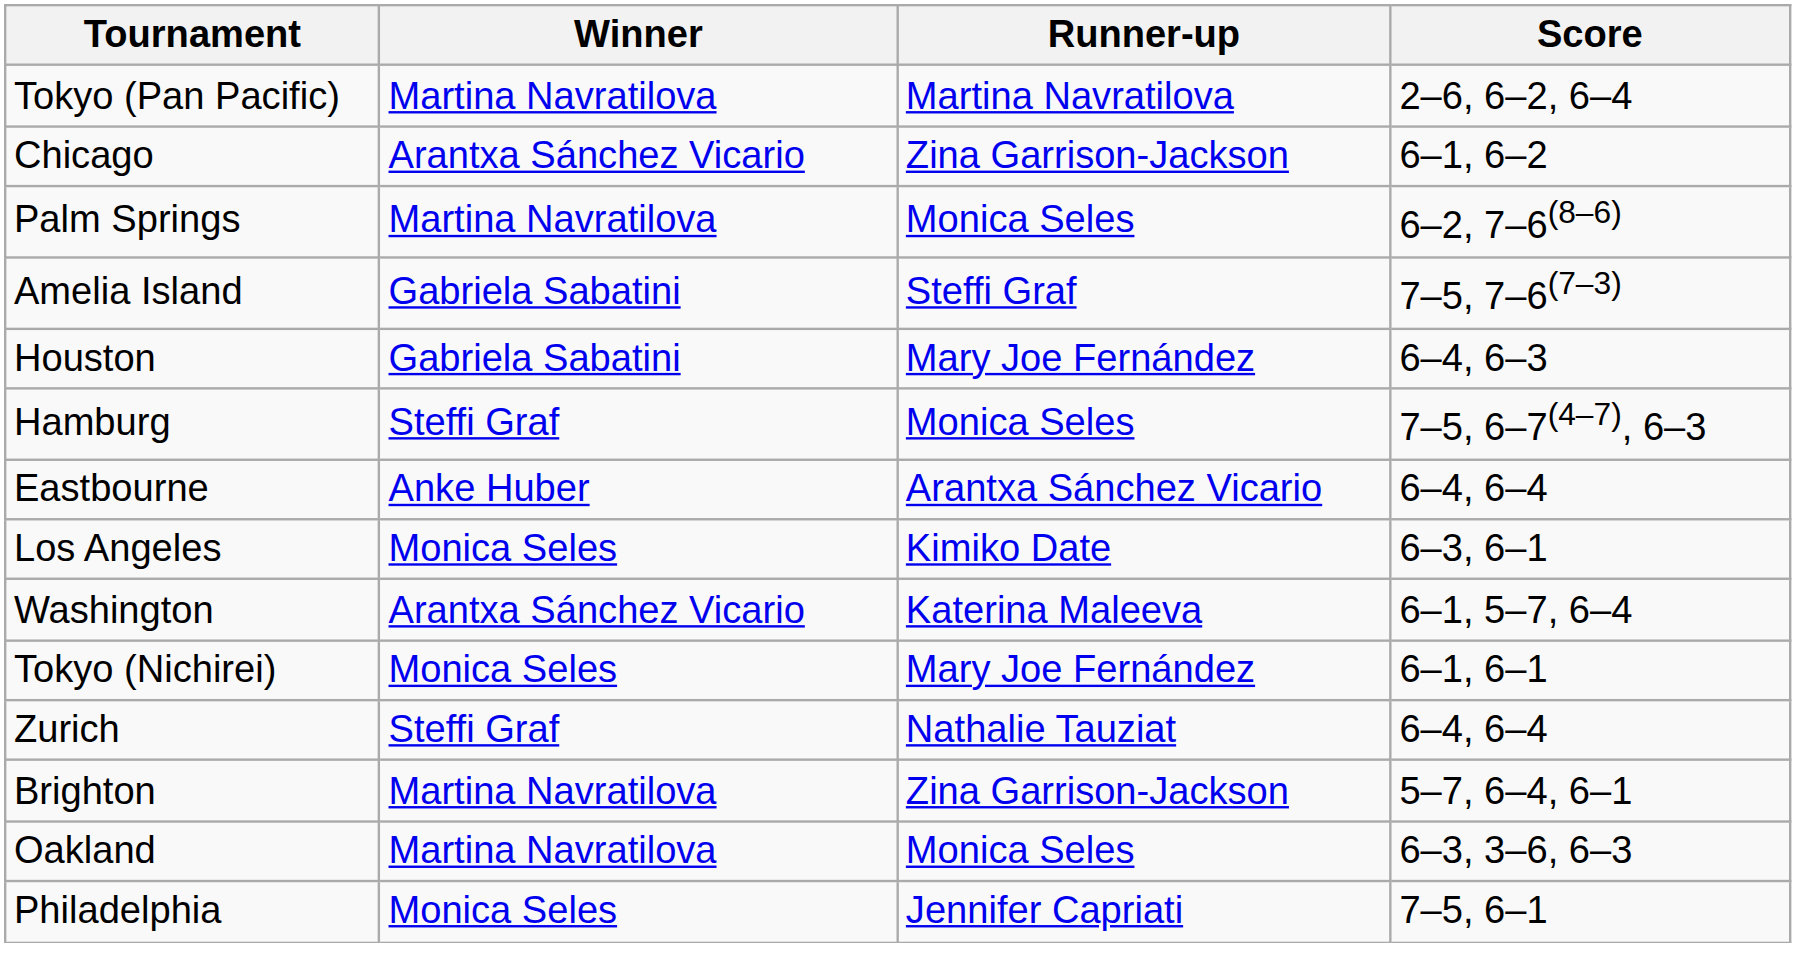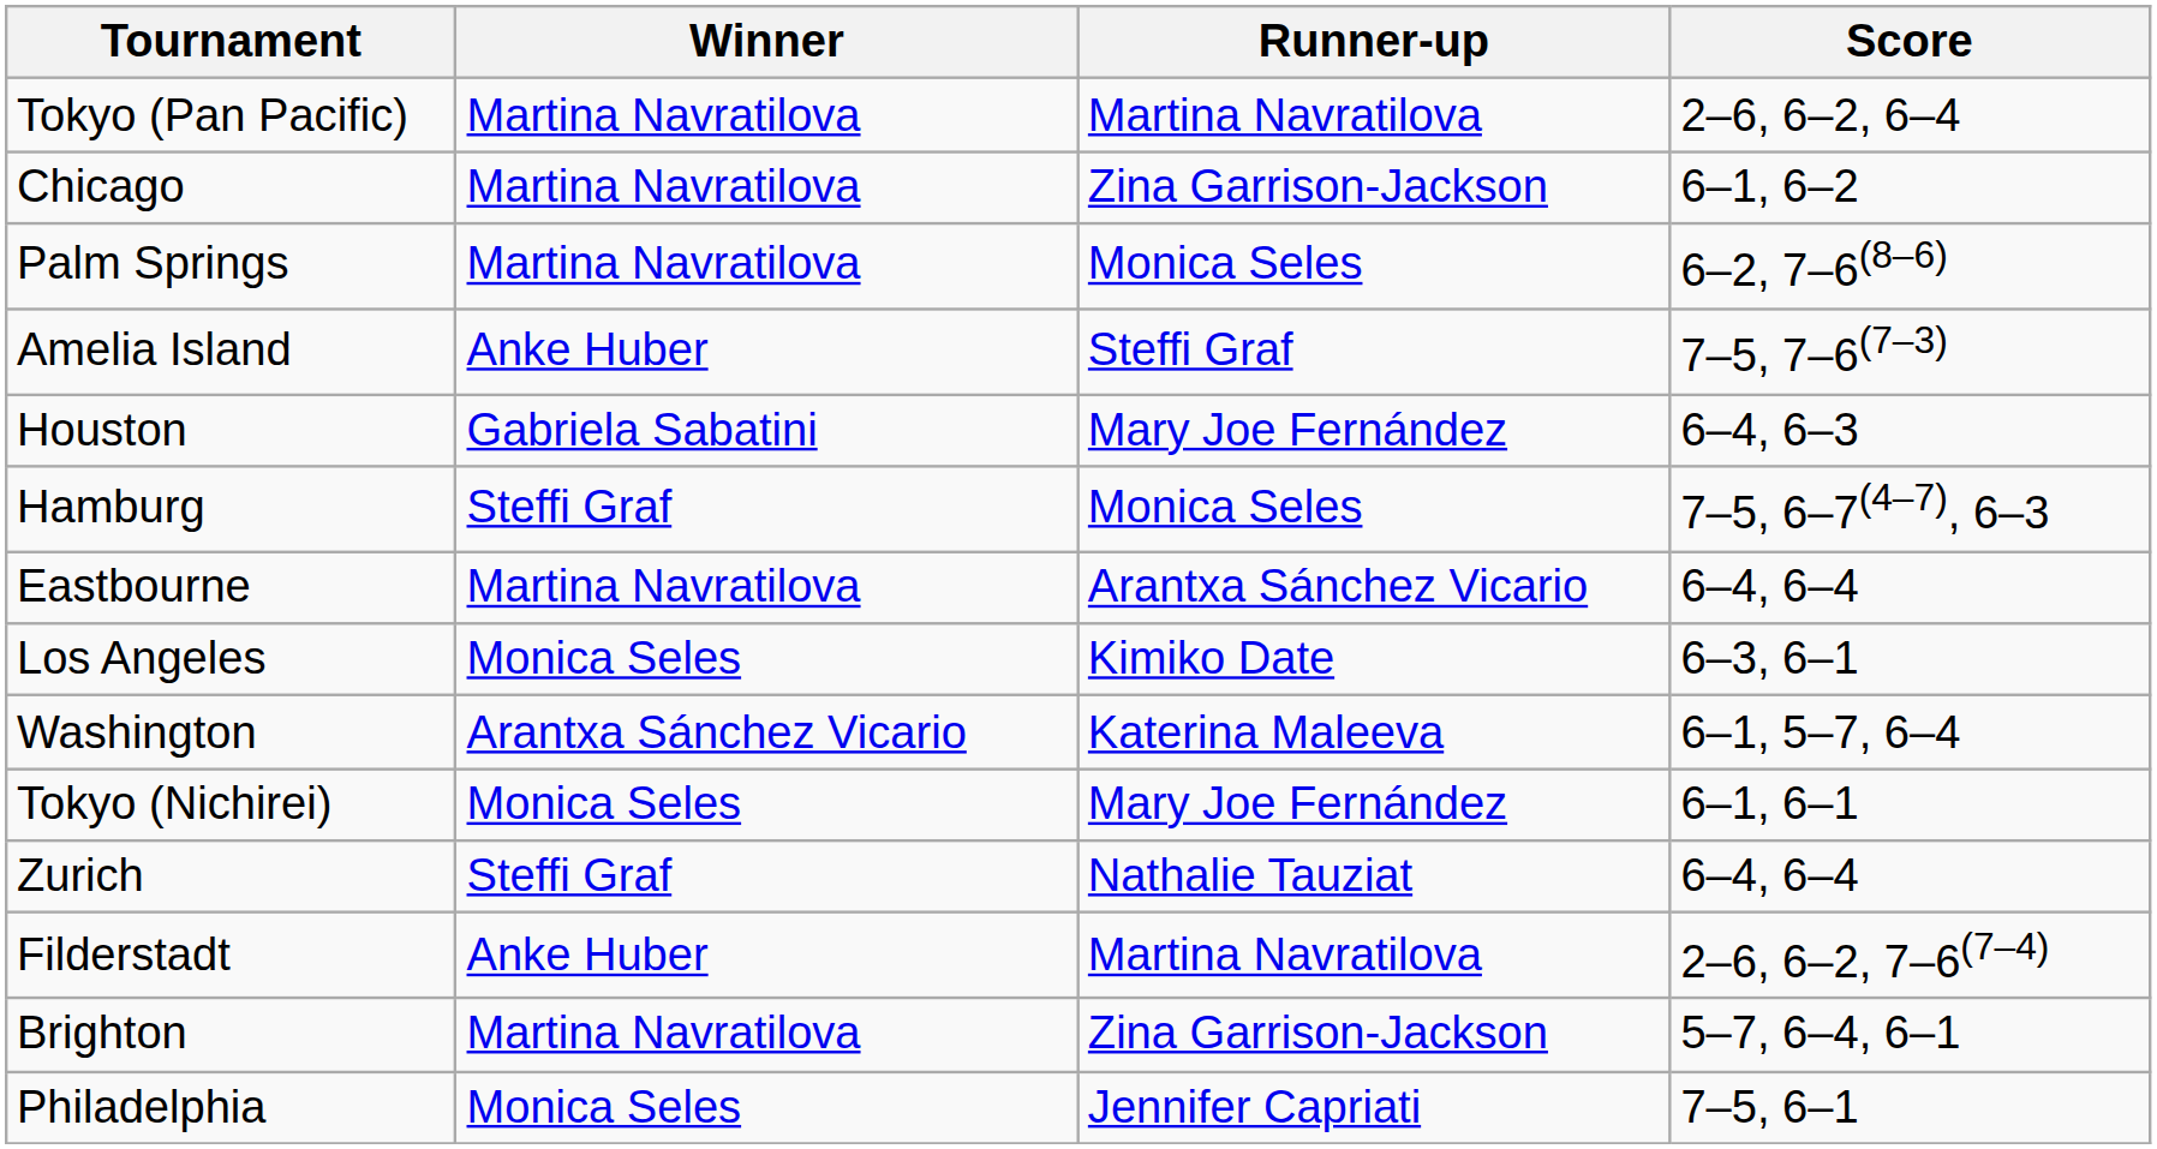 <table class="wikitable">
 <tr>
 <th width="150">Tournament</th>
 <th width="210">Winner</th>
 <th width="200">Runner-up</th>
 <th width="160">Score</th>
 </tr>
 <tr>
 <td>Tokyo (Pan Pacific)</td>
 <td> <a href='#'>Martina Navratilova</a></td>
 <td> <a href='#'>Martina Navratilova</a></td>
 <td>2–6, 6–2, 6–4</td>
 </tr>
 <tr>
 <td>Chicago</td>
-<td> <a href='#'>Arantxa Sánchez Vicario</a></td>
+<td> <a href='#'>Martina Navratilova</a></td>
 <td> <a href='#'>Zina Garrison-Jackson</a></td>
 <td>6–1, 6–2</td>
 </tr>
 <tr>
 <td>Palm Springs</td>
 <td> <a href='#'>Martina Navratilova</a></td>
 <td> <a href='#'>Monica Seles</a></td>
 <td>6–2, 7–6<sup>(8–6)</sup></td>
 </tr>
 <tr>
 <td>Amelia Island</td>
-<td> <a href='#'>Gabriela Sabatini</a></td>
+<td> <a href='#'>Anke Huber</a></td>
 <td> <a href='#'>Steffi Graf</a></td>
 <td>7–5, 7–6<sup>(7–3)</sup></td>
 </tr>
 <tr>
 <td>Houston</td>
 <td> <a href='#'>Gabriela Sabatini</a></td>
 <td> <a href='#'>Mary Joe Fernández</a></td>
 <td>6–4, 6–3</td>
 </tr>
 <tr>
 <td>Hamburg</td>
 <td> <a href='#'>Steffi Graf</a></td>
 <td> <a href='#'>Monica Seles</a></td>
 <td>7–5, 6–7<sup>(4–7)</sup>, 6–3</td>
 </tr>
 <tr>
 <td>Eastbourne</td>
-<td> <a href='#'>Anke Huber</a></td>
+<td> <a href='#'>Martina Navratilova</a></td>
 <td> <a href='#'>Arantxa Sánchez Vicario</a></td>
 <td>6–4, 6–4</td>
 </tr>
 <tr>
 <td>Los Angeles</td>
 <td> <a href='#'>Monica Seles</a></td>
 <td> <a href='#'>Kimiko Date</a></td>
 <td>6–3, 6–1</td>
 </tr>
 <tr>
 <td>Washington</td>
 <td> <a href='#'>Arantxa Sánchez Vicario</a></td>
 <td> <a href='#'>Katerina Maleeva</a></td>
 <td>6–1, 5–7, 6–4</td>
 </tr>
 <tr>
 <td>Tokyo (Nichirei)</td>
 <td> <a href='#'>Monica Seles</a></td>
 <td> <a href='#'>Mary Joe Fernández</a></td>
 <td>6–1, 6–1</td>
 </tr>
 <tr>
 <td>Zurich</td>
 <td> <a href='#'>Steffi Graf</a></td>
 <td> <a href='#'>Nathalie Tauziat</a></td>
 <td>6–4, 6–4</td>
 </tr>
 <tr>
+<td>Filderstadt</td>
+<td> <a href='#'>Anke Huber</a></td>
+<td> <a href='#'>Martina Navratilova</a></td>
+<td>2–6, 6–2, 7–6<sup>(7–4)</sup></td>
+</tr>
+<tr>
 <td>Brighton</td>
 <td> <a href='#'>Martina Navratilova</a></td>
 <td> <a href='#'>Zina Garrison-Jackson</a></td>
 <td>5–7, 6–4, 6–1</td>
-</tr>
-<tr>
-<td>Oakland</td>
-<td> <a href='#'>Martina Navratilova</a></td>
-<td> <a href='#'>Monica Seles</a></td>
-<td>6–3, 3–6, 6–3</td>
 </tr>
 <tr>
 <td>Philadelphia</td>
 <td> <a href='#'>Monica Seles</a></td>
 <td> <a href='#'>Jennifer Capriati</a></td>
 <td>7–5, 6–1</td>
 </tr>
 </table>
